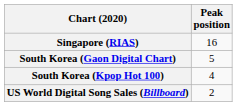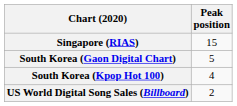 <table class="wikitable plainrowheaders" style="text-align:center">
 <tr>
 <th scope="col">Chart (2020)</th>
 <th scope="col">Peak<br>position</th>
 </tr>
 <tr>
 <th scope="row">Singapore (<a href='#'>RIAS</a>)</th>
-<td>16</td>
+<td>15</td>
 </tr>
 <tr>
 <th scope="row">South Korea (<a href='#'>Gaon Digital Chart</a>)</th>
 <td>5</td>
 </tr>
 <tr>
 <th scope="row">South Korea (<a href='#'>Kpop Hot 100</a>)</th>
 <td>4</td>
 </tr>
 <tr>
 <th scope="row">US World Digital Song Sales (<em><a href='#'>Billboard</a></em>)</th>
 <td>2</td>
 </tr>
 </table>
